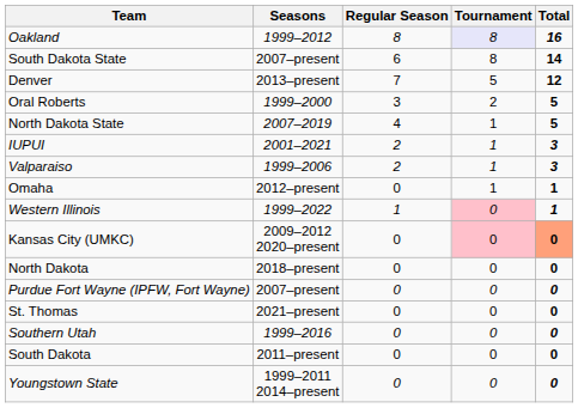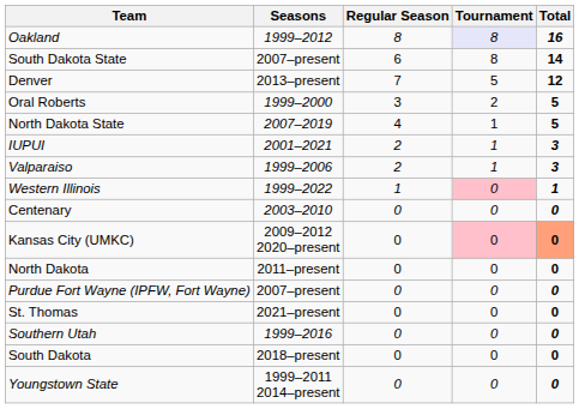 <table class="wikitable sortable">
 <tr>
 <th scope="col">Team</th>
 <th scope="col">Seasons</th>
 <th scope="col">Regular Season</th>
 <th scope="col">Tournament</th>
 <th scope="col">Total</th>
 </tr>
 <tr>
 <td><em>Oakland</em></td>
 <td align=center><em>1999–2012</em></td>
 <td align=center><em>8</em></td>
 <td align=center style="background: lavender;"><em>8</em></td>
 <td align=center><strong><em>16</em></strong></td>
 </tr>
 <tr>
 <td>South Dakota State</td>
 <td align=center>2007–present</td>
 <td align=center>6</td>
 <td align=center>8</td>
 <td align=center><strong>14</strong></td>
 </tr>
 <tr>
 <td>Denver</td>
 <td align=center>2013–present</td>
 <td align=center>7</td>
 <td align=center>5</td>
 <td align=center><strong>12</strong></td>
 </tr>
 <tr>
 <td>Oral Roberts</td>
 <td align=center><em>1999–2000</em></td>
 <td align=center>3</td>
 <td align=center>2</td>
 <td align=center><strong>5</strong></td>
 </tr>
 <tr>
 <td>North Dakota State</td>
 <td align=center><em>2007–2019</em></td>
 <td align=center>4</td>
 <td align=center>1</td>
 <td align=center><strong>5</strong></td>
 </tr>
 <tr>
 <td><em>IUPUI</em></td>
 <td align=center><em>2001–2021</em></td>
 <td align=center><em>2</em></td>
 <td align=center><em>1</em></td>
 <td align=center><strong><em>3</em></strong></td>
 </tr>
 <tr>
 <td><em>Valparaiso</em></td>
 <td align=center><em>1999–2006</em></td>
 <td align=center><em>2</em></td>
 <td align=center><em>1</em></td>
 <td align=center><strong><em>3</em></strong></td>
 </tr>
 <tr>
-<td>Omaha</td>
-<td align=center>2012–present</td>
-<td align=center>0</td>
-<td align=center>1</td>
-<td align=center><strong>1</strong></td>
-</tr>
-<tr>
 <td><em>Western Illinois</em></td>
 <td align=center><em>1999–2022</em></td>
 <td align=center><em>1</em></td>
 <td align=center style="background: pink;"><em>0</em></td>
 <td align=center><strong><em>1</em></strong></td>
+</tr>
+<tr>
+<td>Centenary</td>
+<td align=center><em>2003–2010</em></td>
+<td align=center><em>0</em></td>
+<td align=center><em>0</em></td>
+<td align=center><strong><em>0</em></strong></td>
 </tr>
 <tr>
 <td>Kansas City (UMKC)</td>
 <td align=center>2009–2012<br>2020–present</td>
 <td align=center>0</td>
 <td align=center style="background: pink;">0</td>
 <td align=center style="background: lightsalmon;"><strong>0</strong></td>
 </tr>
 <tr>
 <td>North Dakota</td>
-<td align=center>2018–present</td>
+<td align=center>2011–present</td>
 <td align=center>0</td>
 <td align=center>0</td>
 <td align=center><strong>0</strong></td>
 </tr>
 <tr>
 <td><em>Purdue Fort Wayne (IPFW, Fort Wayne)</em></td>
 <td align=center>2007–present</td>
 <td align=center><em>0</em></td>
 <td align=center><em>0</em></td>
 <td align=center><strong><em>0</em></strong></td>
 </tr>
 <tr>
 <td>St. Thomas</td>
 <td align=center>2021–present</td>
 <td align=center>0</td>
 <td align=center>0</td>
 <td align=center><strong>0</strong></td>
 </tr>
 <tr>
 <td><em>Southern Utah</em></td>
 <td align=center><em>1999–2016</em></td>
 <td align=center><em>0</em></td>
 <td align=center><em>0</em></td>
 <td align=center><strong><em>0</em></strong></td>
 </tr>
 <tr>
 <td>South Dakota</td>
-<td align=center>2011–present</td>
+<td align=center>2018–present</td>
 <td align=center>0</td>
 <td align=center>0</td>
 <td align=center><strong>0</strong></td>
 </tr>
 <tr>
 <td><em>Youngstown State</em></td>
 <td align=center>1999–2011<br>2014–present</td>
 <td align=center><em>0</em></td>
 <td align=center><em>0</em></td>
 <td align=center><strong><em>0</em></strong></td>
 </tr>
 </table>
